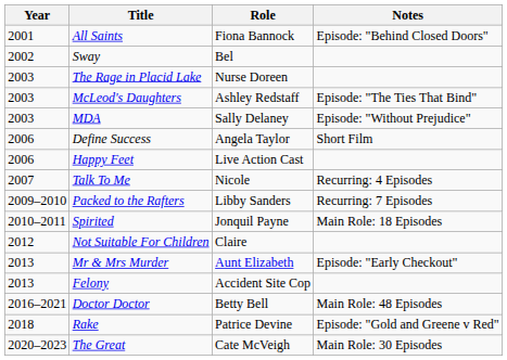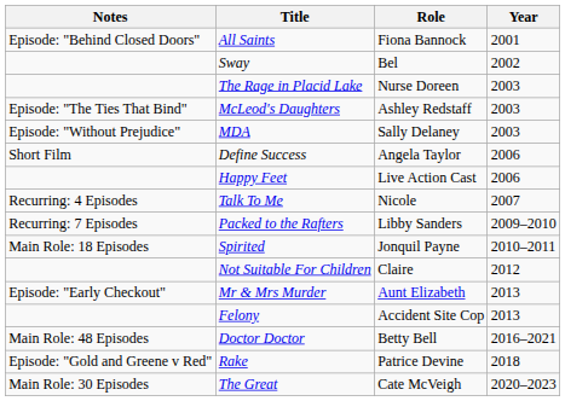 <table class="wikitable">
 <tr>
-<th>Year</th>
+<th>Notes</th>
 <th>Title</th>
 <th>Role</th>
-<th>Notes</th>
+<th>Year</th>
 </tr>
 <tr>
-<td>2001</td>
+<td>Episode: "Behind Closed Doors"</td>
 <td><em><a href='#'>All Saints</a></em></td>
 <td>Fiona Bannock</td>
-<td>Episode: "Behind Closed Doors"</td>
+<td>2001</td>
 </tr>
 <tr>
-<td>2002</td>
+<td></td>
 <td><em>Sway</em></td>
 <td>Bel</td>
-<td></td>
+<td>2002</td>
 </tr>
 <tr>
-<td>2003</td>
+<td></td>
 <td><em><a href='#'>The Rage in Placid Lake</a></em></td>
 <td>Nurse Doreen</td>
-<td></td>
+<td>2003</td>
 </tr>
 <tr>
-<td>2003</td>
+<td>Episode: "The Ties That Bind"</td>
 <td><em><a href='#'>McLeod's Daughters</a></em></td>
 <td>Ashley Redstaff</td>
-<td>Episode: "The Ties That Bind"</td>
+<td>2003</td>
 </tr>
 <tr>
-<td>2003</td>
+<td>Episode: "Without Prejudice"</td>
 <td><em><a href='#'>MDA</a></em></td>
 <td>Sally Delaney</td>
-<td>Episode: "Without Prejudice"</td>
+<td>2003</td>
 </tr>
 <tr>
-<td>2006</td>
+<td>Short Film</td>
 <td><em>Define Success</em></td>
 <td>Angela Taylor</td>
-<td>Short Film</td>
+<td>2006</td>
 </tr>
 <tr>
-<td>2006</td>
+<td></td>
 <td><em><a href='#'>Happy Feet</a></em></td>
 <td>Live Action Cast</td>
-<td></td>
+<td>2006</td>
 </tr>
 <tr>
-<td>2007</td>
+<td>Recurring: 4 Episodes</td>
 <td><em><a href='#'>Talk To Me</a></em></td>
 <td>Nicole</td>
-<td>Recurring: 4 Episodes</td>
+<td>2007</td>
 </tr>
 <tr>
-<td>2009–2010</td>
+<td>Recurring: 7 Episodes</td>
 <td><em><a href='#'>Packed to the Rafters</a></em></td>
 <td>Libby Sanders</td>
-<td>Recurring: 7 Episodes</td>
+<td>2009–2010</td>
 </tr>
 <tr>
-<td>2010–2011</td>
+<td>Main Role: 18 Episodes</td>
 <td><em><a href='#'>Spirited</a></em></td>
 <td>Jonquil Payne</td>
-<td>Main Role: 18 Episodes</td>
+<td>2010–2011</td>
 </tr>
 <tr>
-<td>2012</td>
+<td></td>
 <td><em><a href='#'>Not Suitable For Children</a></em></td>
 <td>Claire</td>
-<td></td>
+<td>2012</td>
 </tr>
 <tr>
-<td>2013</td>
+<td>Episode: "Early Checkout"</td>
 <td><em><a href='#'>Mr & Mrs Murder</a></em></td>
 <td><a href='#'>Aunt Elizabeth</a></td>
-<td>Episode: "Early Checkout"</td>
+<td>2013</td>
 </tr>
 <tr>
-<td>2013</td>
+<td></td>
 <td><em><a href='#'>Felony</a></em></td>
 <td>Accident Site Cop</td>
-<td></td>
+<td>2013</td>
 </tr>
 <tr>
-<td>2016–2021</td>
+<td>Main Role: 48 Episodes</td>
 <td><em><a href='#'>Doctor Doctor</a></em></td>
 <td>Betty Bell</td>
-<td>Main Role: 48 Episodes</td>
+<td>2016–2021</td>
 </tr>
 <tr>
-<td>2018</td>
+<td>Episode: "Gold and Greene v Red"</td>
 <td><em><a href='#'>Rake</a></em></td>
 <td>Patrice Devine</td>
-<td>Episode: "Gold and Greene v Red"</td>
+<td>2018</td>
 </tr>
 <tr>
-<td>2020–2023</td>
+<td>Main Role: 30 Episodes</td>
 <td><em><a href='#'>The Great</a></em></td>
 <td>Cate McVeigh</td>
-<td>Main Role: 30 Episodes</td>
+<td>2020–2023</td>
 </tr>
 </table>
